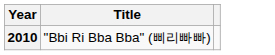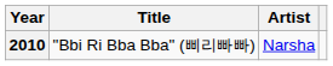 <table class="wikitable sortable plainrowheaders">
 <tr>
 <th scope="col">Year</th>
 <th scope="col">Title</th>
+<th scope="col">Artist</th>
 <th scope="col" class="unsortable"></th>
 </tr>
 <tr>
 <th scope="row">2010</th>
 <td>"Bbi Ri Bba Bba" (삐리빠빠)</td>
+<td><a href='#'>Narsha</a></td>
 <td></td>
 </tr>
 </table>
